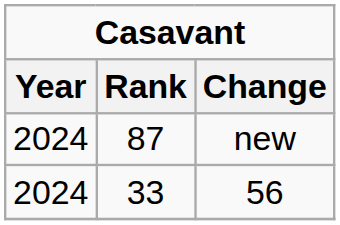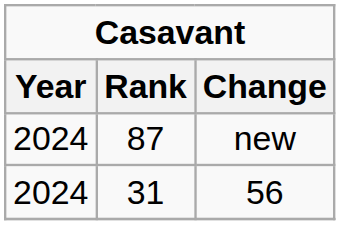 <table class="wikitable" style="font-size: 90%; text-align: center;">
 <tr>
 <td colspan="3"><strong>Casavant</strong></td>
 </tr>
 <tr>
 <th>Year</th>
 <th>Rank</th>
 <th>Change</th>
 </tr>
 <tr>
 <td>2024</td>
 <td>87</td>
 <td>new</td>
 </tr>
 <tr>
 <td>2024</td>
-<td>33</td>
+<td>31</td>
 <td> 56</td>
 </tr>
 <tr>
 </tr>
 </table>
